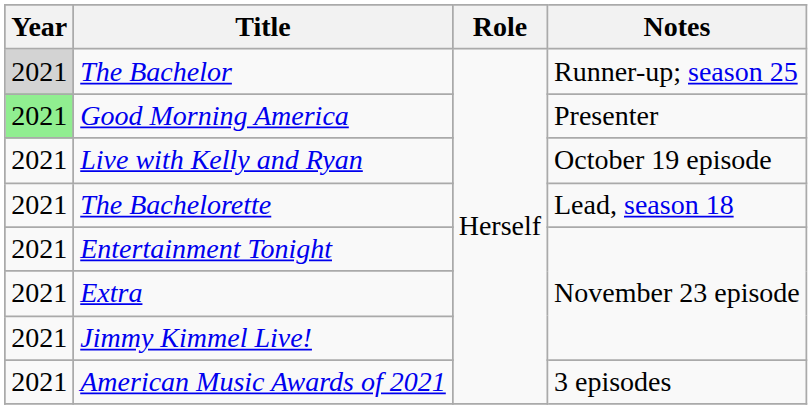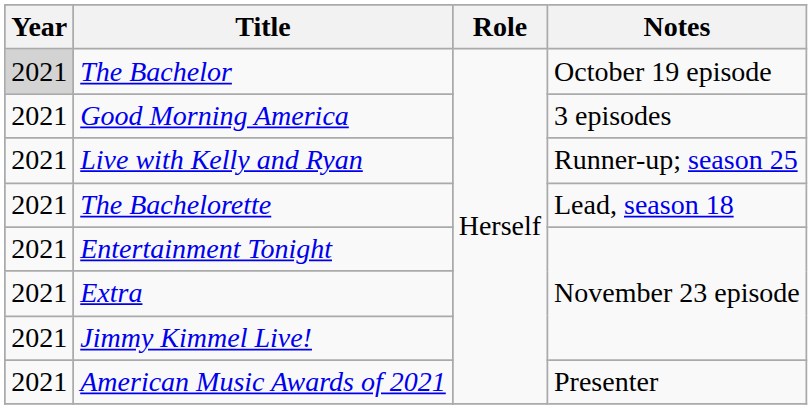 <table class="wikitable sortable">
 <tr>
 <th>Year</th>
 <th>Title</th>
 <th>Role</th>
 <th class="unsortable">Notes</th>
 </tr>
 <tr>
 <td style="background: lightgrey;">2021</td>
 <td><a href='#'><em>The Bachelor</em></a></td>
 <td rowspan="8">Herself</td>
-<td>Runner-up; <a href='#'>season 25</a></td>
+<td>October 19 episode</td>
 </tr>
 <tr>
-<td style="background: lightgreen;">2021</td>
+<td>2021</td>
 <td><em><a href='#'>Good Morning America</a></em></td>
-<td>Presenter</td>
+<td>3 episodes</td>
 </tr>
 <tr>
 <td>2021</td>
 <td><em><a href='#'>Live with Kelly and Ryan</a></em></td>
-<td>October 19 episode</td>
+<td>Runner-up; <a href='#'>season 25</a></td>
 </tr>
 <tr>
 <td>2021</td>
 <td><em><a href='#'>The Bachelorette</a></em></td>
 <td>Lead, <a href='#'>season 18</a></td>
 </tr>
 <tr>
 <td>2021</td>
 <td><em><a href='#'>Entertainment Tonight</a></em></td>
 <td rowspan="3">November 23 episode</td>
 </tr>
 <tr>
 <td>2021</td>
 <td><a href='#'><em>Extra</em></a></td>
 </tr>
 <tr>
 <td>2021</td>
 <td><em><a href='#'>Jimmy Kimmel Live!</a></em></td>
 </tr>
 <tr>
 <td>2021</td>
 <td><em><a href='#'>American Music Awards of 2021</a></em></td>
-<td>3 episodes</td>
+<td>Presenter</td>
 </tr>
 </table>
